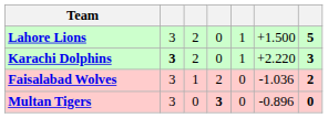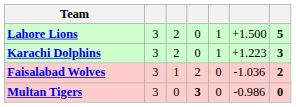 <table class="wikitable sortable" style="text-align:center">
 <tr>
 <th style="width:175px;">Team</th>
 <th style="width:20px;"></th>
 <th style="width:20px;"></th>
 <th style="width:20px;"></th>
 <th style="width:20px;"></th>
 <th style="width:45px;"></th>
 <th style="width:20px;"></th>
 </tr>
 <tr style="background:#cfc">
 <td style="text-align:left"><strong><a href='#'>Lahore Lions</a></strong></td>
 <td>3</td>
 <td>2</td>
 <td>0</td>
 <td>1</td>
 <td>+1.500</td>
 <td><strong>5</strong></td>
 </tr>
 <tr style="background:#cfc">
 <td style="text-align:left"><strong><a href='#'>Karachi Dolphins</a></strong></td>
-<td><strong>3</strong></td>
+<td>3</td>
 <td>2</td>
 <td>0</td>
 <td>1</td>
-<td>+2.220</td>
+<td>+1.223</td>
 <td><strong>3</strong></td>
 </tr>
 <tr style="background:#fcc">
 <td style="text-align:left"><strong><a href='#'>Faisalabad Wolves</a></strong></td>
 <td>3</td>
 <td>1</td>
 <td>2</td>
 <td>0</td>
 <td>-1.036</td>
 <td><strong>2</strong></td>
 </tr>
 <tr style="background:#fcc">
 <td style="text-align:left"><strong><a href='#'>Multan Tigers</a></strong></td>
 <td>3</td>
 <td>0</td>
 <td><strong>3</strong></td>
 <td>0</td>
-<td>-0.896</td>
+<td>-0.986</td>
 <td><strong>0</strong></td>
 </tr>
 </table>
